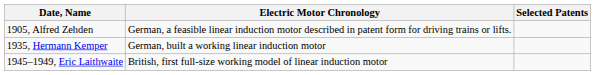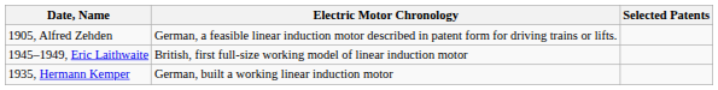 <table class="wikitable sortable">
 <tr>
 <th>Date, Name</th>
 <th>Electric Motor Chronology</th>
 <th>Selected Patents</th>
 </tr>
 <tr>
 <td>1905, Alfred Zehden</td>
 <td>German, a feasible linear induction motor described in patent form for driving trains or lifts.</td>
 <td></td>
 </tr>
 <tr>
+<td>1945–1949, <a href='#'>Eric Laithwaite</a></td>
+<td>British, first full-size working model of linear induction motor</td>
+<td></td>
+</tr>
+<tr>
 <td>1935, <a href='#'>Hermann Kemper</a></td>
 <td>German, built a working linear induction motor</td>
 <td></td>
 </tr>
-<tr>
-<td>1945–1949, <a href='#'>Eric Laithwaite</a></td>
-<td>British, first full-size working model of linear induction motor</td>
-<td></td>
-</tr>
 </table>
